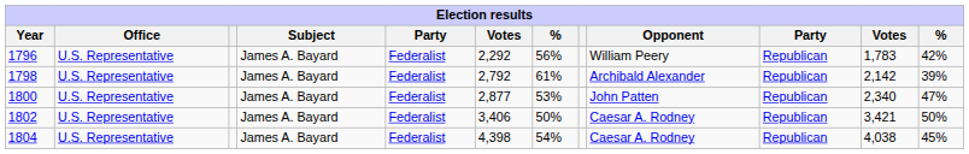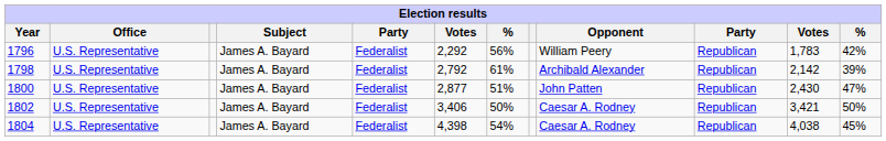 <table class=wikitable style="width: 94%" style="text-align: center;" align="center">
 <tr bgcolor=#cccccc>
 <th colspan=12 style="background: #ccccff;">Election results</th>
 </tr>
 <tr>
 <th><strong>Year</strong></th>
 <th><strong>Office</strong></th>
 <th></th>
 <th><strong>Subject</strong></th>
 <th><strong>Party</strong></th>
 <th><strong>Votes</strong></th>
 <th><strong>%</strong></th>
 <th></th>
 <th><strong>Opponent</strong></th>
 <th><strong>Party</strong></th>
 <th><strong>Votes</strong></th>
 <th><strong>%</strong></th>
 </tr>
 <tr>
 <td><a href='#'>1796</a></td>
 <td><a href='#'>U.S. Representative</a></td>
 <td></td>
 <td>James A. Bayard</td>
 <td><a href='#'>Federalist</a></td>
 <td>2,292</td>
 <td>56%</td>
 <td></td>
 <td>William Peery</td>
 <td><a href='#'>Republican</a></td>
 <td>1,783</td>
 <td>42%</td>
 </tr>
 <tr>
 <td><a href='#'>1798</a></td>
 <td><a href='#'>U.S. Representative</a></td>
 <td></td>
 <td>James A. Bayard</td>
 <td><a href='#'>Federalist</a></td>
 <td>2,792</td>
 <td>61%</td>
 <td></td>
 <td><a href='#'>Archibald Alexander</a></td>
 <td><a href='#'>Republican</a></td>
 <td>2,142</td>
 <td>39%</td>
 </tr>
 <tr>
 <td><a href='#'>1800</a></td>
 <td><a href='#'>U.S. Representative</a></td>
 <td></td>
 <td>James A. Bayard</td>
 <td><a href='#'>Federalist</a></td>
 <td>2,877</td>
-<td>53%</td>
+<td>51%</td>
 <td></td>
 <td><a href='#'>John Patten</a></td>
 <td><a href='#'>Republican</a></td>
-<td>2,340</td>
+<td>2,430</td>
 <td>47%</td>
 </tr>
 <tr>
 <td><a href='#'>1802</a></td>
 <td><a href='#'>U.S. Representative</a></td>
 <td></td>
 <td>James A. Bayard</td>
 <td><a href='#'>Federalist</a></td>
 <td>3,406</td>
 <td>50%</td>
 <td></td>
 <td><a href='#'>Caesar A. Rodney</a></td>
 <td><a href='#'>Republican</a></td>
 <td>3,421</td>
 <td>50%</td>
 </tr>
 <tr>
 <td><a href='#'>1804</a></td>
 <td><a href='#'>U.S. Representative</a></td>
 <td></td>
 <td>James A. Bayard</td>
 <td><a href='#'>Federalist</a></td>
 <td>4,398</td>
 <td>54%</td>
 <td></td>
 <td><a href='#'>Caesar A. Rodney</a></td>
 <td><a href='#'>Republican</a></td>
 <td>4,038</td>
 <td>45%</td>
 </tr>
 </table>
